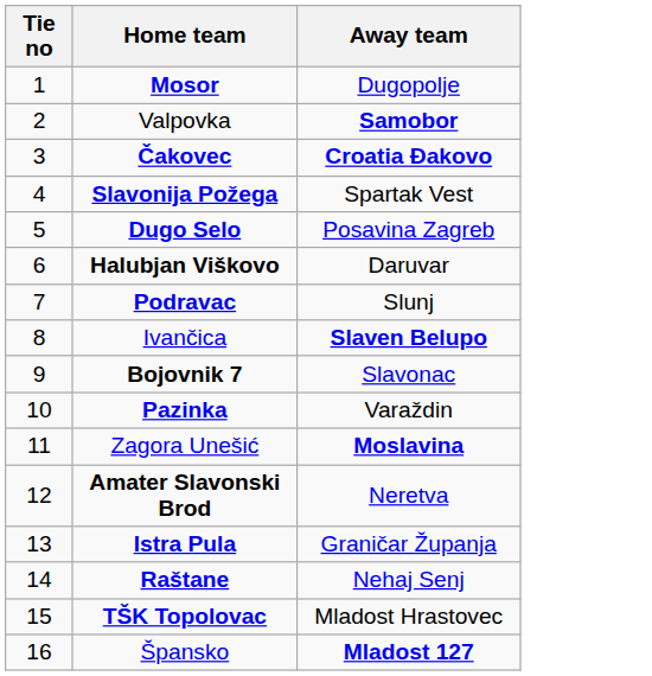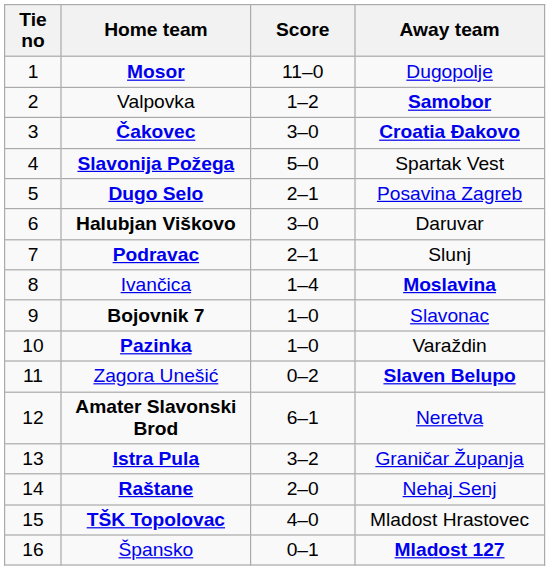 <table class="wikitable" style="text-align: center">
 <tr>
 <th width=40>Tie no</th>
 <th width=150>Home team</th>
+<th width=80>Score</th>
 <th width=150>Away team</th>
 </tr>
 <tr>
 <td>1</td>
 <td><strong><a href='#'>Mosor</a></strong></td>
+<td>11–0</td>
 <td><a href='#'>Dugopolje</a></td>
 </tr>
 <tr>
 <td>2</td>
 <td>Valpovka</td>
+<td>1–2</td>
 <td><strong><a href='#'>Samobor</a></strong></td>
 </tr>
 <tr>
 <td>3</td>
 <td><strong><a href='#'>Čakovec</a></strong></td>
+<td>3–0</td>
 <td><strong><a href='#'>Croatia Đakovo</a></strong></td>
 </tr>
 <tr>
 <td>4</td>
 <td><strong><a href='#'>Slavonija Požega</a></strong></td>
+<td>5–0</td>
 <td>Spartak Vest</td>
 </tr>
 <tr>
 <td>5</td>
 <td><strong><a href='#'>Dugo Selo</a></strong></td>
+<td>2–1</td>
 <td><a href='#'>Posavina Zagreb</a></td>
 </tr>
 <tr>
 <td>6</td>
 <td><strong>Halubjan Viškovo</strong></td>
+<td>3–0</td>
 <td>Daruvar</td>
 </tr>
 <tr>
 <td>7</td>
 <td><strong><a href='#'>Podravac</a></strong></td>
+<td>2–1</td>
 <td>Slunj</td>
 </tr>
 <tr>
 <td>8</td>
 <td><a href='#'>Ivančica</a></td>
-<td><strong><a href='#'>Slaven Belupo</a></strong></td>
+<td>1–4</td>
+<td><strong><a href='#'>Moslavina</a></strong></td>
 </tr>
 <tr>
 <td>9</td>
 <td><strong>Bojovnik 7</strong></td>
+<td>1–0</td>
 <td><a href='#'>Slavonac</a></td>
 </tr>
 <tr>
 <td>10</td>
 <td><strong><a href='#'>Pazinka</a></strong></td>
+<td>1–0</td>
 <td>Varaždin</td>
 </tr>
 <tr>
 <td>11</td>
 <td><a href='#'>Zagora Unešić</a></td>
-<td><strong><a href='#'>Moslavina</a></strong></td>
+<td>0–2</td>
+<td><strong><a href='#'>Slaven Belupo</a></strong></td>
 </tr>
 <tr>
 <td>12</td>
 <td><strong>Amater Slavonski Brod</strong></td>
+<td>6–1</td>
 <td><a href='#'>Neretva</a></td>
 </tr>
 <tr>
 <td>13</td>
 <td><strong><a href='#'>Istra Pula</a></strong></td>
+<td>3–2</td>
 <td><a href='#'>Graničar Županja</a></td>
 </tr>
 <tr>
 <td>14</td>
 <td><strong><a href='#'>Raštane</a></strong></td>
+<td>2–0</td>
 <td><a href='#'>Nehaj Senj</a></td>
 </tr>
 <tr>
 <td>15</td>
 <td><strong><a href='#'>TŠK Topolovac</a></strong></td>
+<td>4–0</td>
 <td>Mladost Hrastovec</td>
 </tr>
 <tr>
 <td>16</td>
 <td><a href='#'>Špansko</a></td>
+<td>0–1</td>
 <td><strong><a href='#'>Mladost 127</a></strong></td>
 </tr>
 </table>
